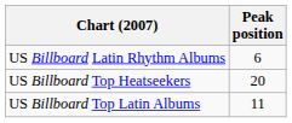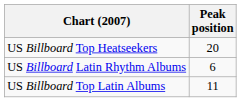 <table class="wikitable">
 <tr>
 <th>Chart (2007)</th>
 <th>Peak<br>position</th>
 </tr>
 <tr>
+<td>US <em>Billboard</em> <a href='#'>Top Heatseekers</a></td>
+<td align="center">20</td>
+</tr>
+<tr>
 <td>US <em><a href='#'>Billboard</a></em> <a href='#'>Latin Rhythm Albums</a></td>
 <td align="center">6</td>
-</tr>
-<tr>
-<td>US <em>Billboard</em> <a href='#'>Top Heatseekers</a></td>
-<td align="center">20</td>
 </tr>
 <tr>
 <td>US <em>Billboard</em> <a href='#'>Top Latin Albums</a></td>
 <td align="center">11</td>
 </tr>
 </table>
